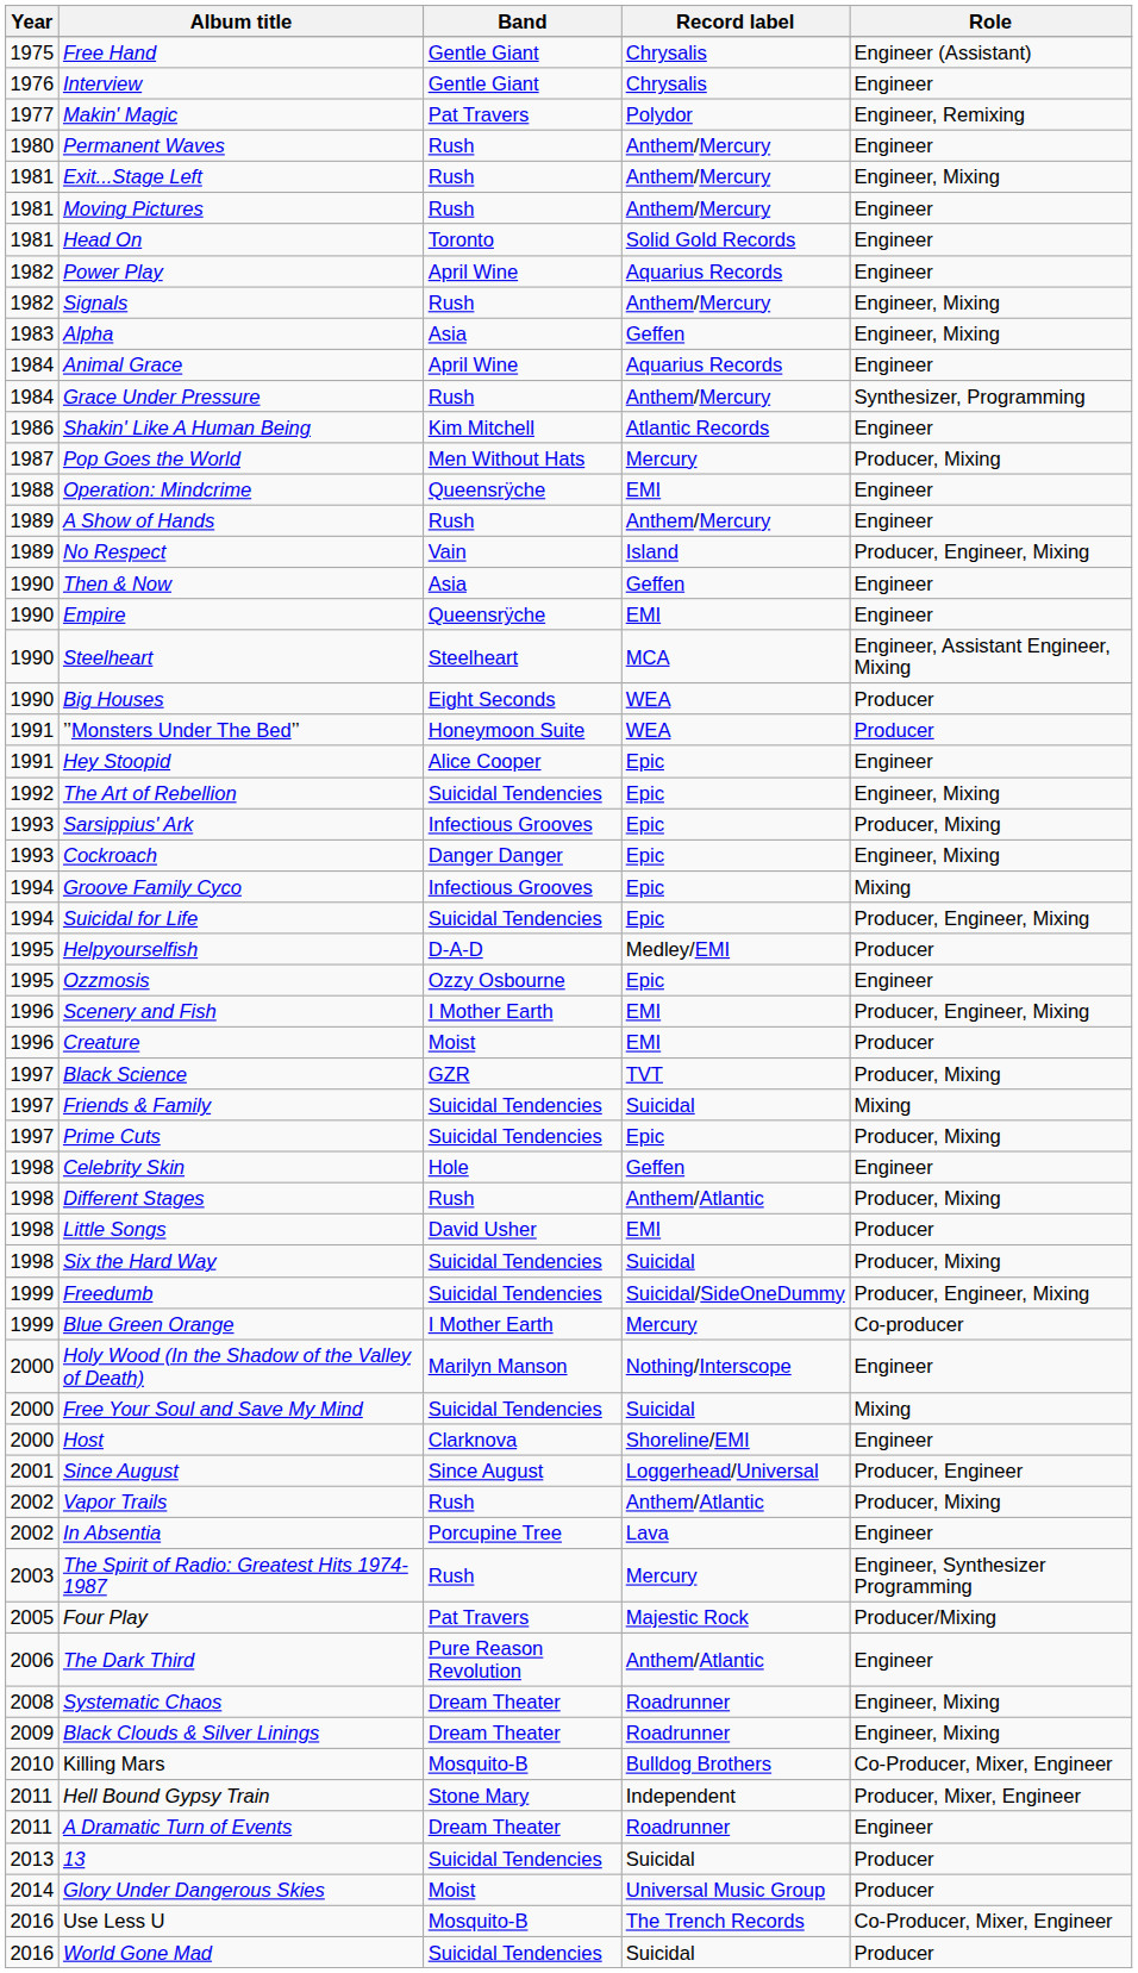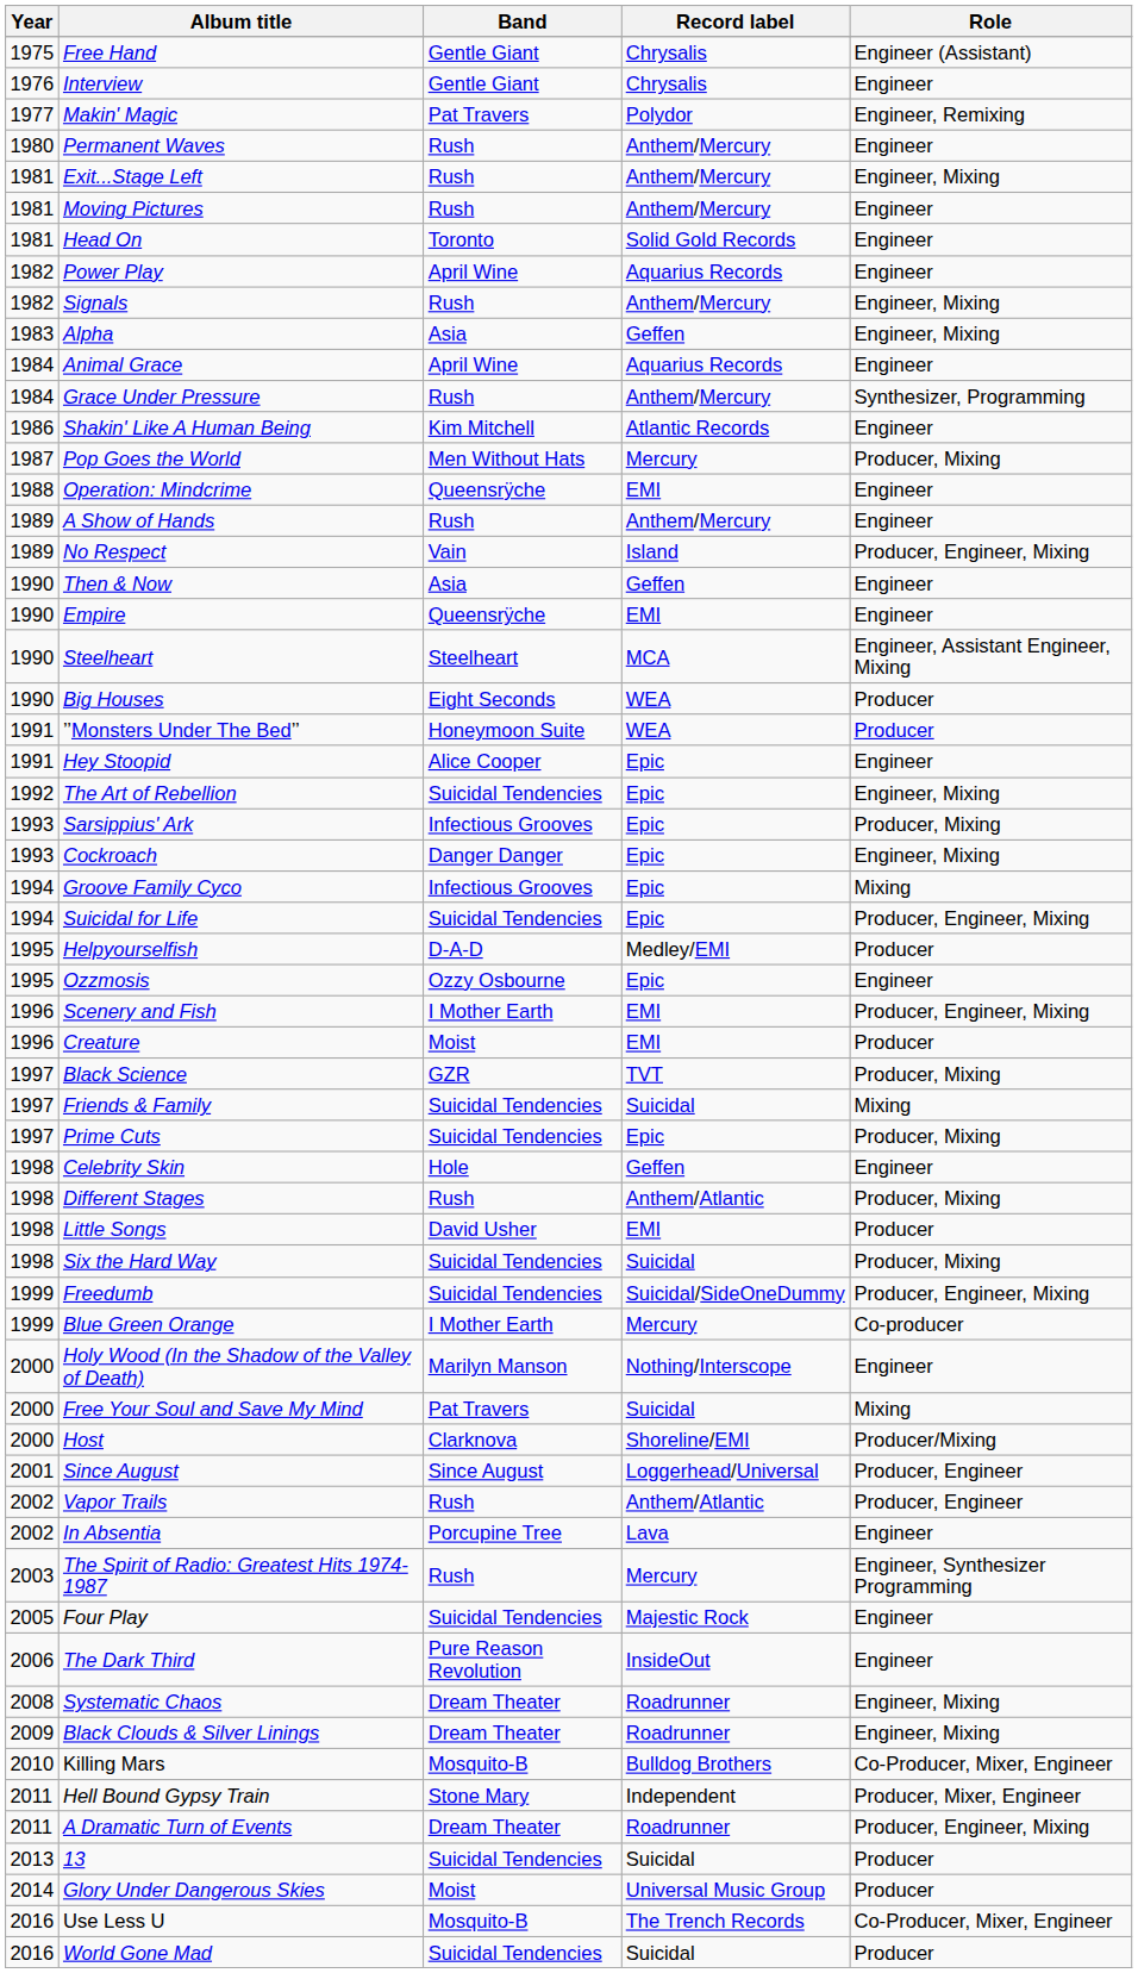 <table class="wikitable" style="font-size: 95%;">
 <tr>
 <th>Year</th>
 <th>Album title</th>
 <th>Band</th>
 <th>Record label</th>
 <th>Role</th>
 </tr>
 <tr>
 </tr>
 <tr>
 <td>1975</td>
 <td><em><a href='#'>Free Hand</a></em></td>
 <td><a href='#'>Gentle Giant</a></td>
 <td><a href='#'>Chrysalis</a></td>
 <td>Engineer (Assistant)</td>
 </tr>
 <tr>
 <td>1976</td>
 <td><em><a href='#'>Interview</a></em></td>
 <td><a href='#'>Gentle Giant</a></td>
 <td><a href='#'>Chrysalis</a></td>
 <td>Engineer</td>
 </tr>
 <tr>
 <td>1977</td>
 <td><em><a href='#'>Makin' Magic</a></em></td>
 <td><a href='#'>Pat Travers</a></td>
 <td><a href='#'>Polydor</a></td>
 <td>Engineer, Remixing</td>
 </tr>
 <tr>
 <td>1980</td>
 <td><em><a href='#'>Permanent Waves</a></em></td>
 <td><a href='#'>Rush</a></td>
 <td><a href='#'>Anthem</a>/<a href='#'>Mercury</a></td>
 <td>Engineer</td>
 </tr>
 <tr>
 <td>1981</td>
 <td><em><a href='#'>Exit...Stage Left</a></em></td>
 <td><a href='#'>Rush</a></td>
 <td><a href='#'>Anthem</a>/<a href='#'>Mercury</a></td>
 <td>Engineer, Mixing</td>
 </tr>
 <tr>
 <td>1981</td>
 <td><em><a href='#'>Moving Pictures</a></em></td>
 <td><a href='#'>Rush</a></td>
 <td><a href='#'>Anthem</a>/<a href='#'>Mercury</a></td>
 <td>Engineer</td>
 </tr>
 <tr>
 <td>1981</td>
 <td><em><a href='#'>Head On</a></em></td>
 <td><a href='#'>Toronto</a></td>
 <td><a href='#'>Solid Gold Records</a></td>
 <td>Engineer</td>
 </tr>
 <tr>
 <td>1982</td>
 <td><em><a href='#'>Power Play</a></em></td>
 <td><a href='#'>April Wine</a></td>
 <td><a href='#'>Aquarius Records</a></td>
 <td>Engineer</td>
 </tr>
 <tr>
 <td>1982</td>
 <td><em><a href='#'>Signals</a></em></td>
 <td><a href='#'>Rush</a></td>
 <td><a href='#'>Anthem</a>/<a href='#'>Mercury</a></td>
 <td>Engineer, Mixing</td>
 </tr>
 <tr>
 <td>1983</td>
 <td><em><a href='#'>Alpha</a></em></td>
 <td><a href='#'>Asia</a></td>
 <td><a href='#'>Geffen</a></td>
 <td>Engineer, Mixing</td>
 </tr>
 <tr>
 <td>1984</td>
 <td><em><a href='#'>Animal Grace</a></em></td>
 <td><a href='#'>April Wine</a></td>
 <td><a href='#'>Aquarius Records</a></td>
 <td>Engineer</td>
 </tr>
 <tr>
 <td>1984</td>
 <td><em><a href='#'>Grace Under Pressure</a></em></td>
 <td><a href='#'>Rush</a></td>
 <td><a href='#'>Anthem</a>/<a href='#'>Mercury</a></td>
 <td>Synthesizer, Programming</td>
 </tr>
 <tr>
 <td>1986</td>
 <td><em><a href='#'>Shakin' Like A Human Being</a></em></td>
 <td><a href='#'>Kim Mitchell</a></td>
 <td><a href='#'>Atlantic Records</a></td>
 <td>Engineer</td>
 </tr>
 <tr>
 <td>1987</td>
 <td><em><a href='#'>Pop Goes the World</a></em></td>
 <td><a href='#'>Men Without Hats</a></td>
 <td><a href='#'>Mercury</a></td>
 <td>Producer, Mixing</td>
 </tr>
 <tr>
 <td>1988</td>
 <td><em><a href='#'>Operation: Mindcrime</a></em></td>
 <td><a href='#'>Queensrÿche</a></td>
 <td><a href='#'>EMI</a></td>
 <td>Engineer</td>
 </tr>
 <tr>
 <td>1989</td>
 <td><em><a href='#'>A Show of Hands</a></em></td>
 <td><a href='#'>Rush</a></td>
 <td><a href='#'>Anthem</a>/<a href='#'>Mercury</a></td>
 <td>Engineer</td>
 </tr>
 <tr>
 <td>1989</td>
 <td><em><a href='#'>No Respect</a></em></td>
 <td><a href='#'>Vain</a></td>
 <td><a href='#'>Island</a></td>
 <td>Producer, Engineer, Mixing</td>
 </tr>
 <tr>
 <td>1990</td>
 <td><em><a href='#'>Then & Now</a></em></td>
 <td><a href='#'>Asia</a></td>
 <td><a href='#'>Geffen</a></td>
 <td>Engineer</td>
 </tr>
 <tr>
 <td>1990</td>
 <td><em><a href='#'>Empire</a></em></td>
 <td><a href='#'>Queensrÿche</a></td>
 <td><a href='#'>EMI</a></td>
 <td>Engineer</td>
 </tr>
 <tr>
 <td>1990</td>
 <td><em><a href='#'>Steelheart</a></em></td>
 <td><a href='#'>Steelheart</a></td>
 <td><a href='#'>MCA</a></td>
 <td>Engineer, Assistant Engineer, Mixing</td>
 </tr>
 <tr>
 <td>1990</td>
 <td><em><a href='#'>Big Houses</a></em></td>
 <td><a href='#'>Eight Seconds</a></td>
 <td><a href='#'>WEA</a></td>
 <td>Producer</td>
 </tr>
 <tr>
 <td>1991</td>
 <td>’’<a href='#'>Monsters Under The Bed</a>’’</td>
 <td><a href='#'>Honeymoon Suite</a></td>
 <td><a href='#'>WEA</a></td>
 <td><a href='#'>Producer</a></td>
 </tr>
 <tr>
 <td>1991</td>
 <td><em><a href='#'>Hey Stoopid</a></em></td>
 <td><a href='#'>Alice Cooper</a></td>
 <td><a href='#'>Epic</a></td>
 <td>Engineer</td>
 </tr>
 <tr>
 <td>1992</td>
 <td><em><a href='#'>The Art of Rebellion</a></em></td>
 <td><a href='#'>Suicidal Tendencies</a></td>
 <td><a href='#'>Epic</a></td>
 <td>Engineer, Mixing</td>
 </tr>
 <tr>
 <td>1993</td>
 <td><em><a href='#'>Sarsippius' Ark</a></em></td>
 <td><a href='#'>Infectious Grooves</a></td>
 <td><a href='#'>Epic</a></td>
 <td>Producer, Mixing</td>
 </tr>
 <tr>
 <td>1993</td>
 <td><em><a href='#'>Cockroach</a></em></td>
 <td><a href='#'>Danger Danger</a></td>
 <td><a href='#'>Epic</a></td>
 <td>Engineer, Mixing</td>
 </tr>
 <tr>
 <td>1994</td>
 <td><em><a href='#'>Groove Family Cyco</a></em></td>
 <td><a href='#'>Infectious Grooves</a></td>
 <td><a href='#'>Epic</a></td>
 <td>Mixing</td>
 </tr>
 <tr>
 <td>1994</td>
 <td><em><a href='#'>Suicidal for Life</a></em></td>
 <td><a href='#'>Suicidal Tendencies</a></td>
 <td><a href='#'>Epic</a></td>
 <td>Producer, Engineer, Mixing</td>
 </tr>
 <tr>
 <td>1995</td>
 <td><em><a href='#'>Helpyourselfish</a></em></td>
 <td><a href='#'>D-A-D</a></td>
 <td>Medley/<a href='#'>EMI</a></td>
 <td>Producer</td>
 </tr>
 <tr>
 <td>1995</td>
 <td><em><a href='#'>Ozzmosis</a></em></td>
 <td><a href='#'>Ozzy Osbourne</a></td>
 <td><a href='#'>Epic</a></td>
 <td>Engineer</td>
 </tr>
 <tr>
 <td>1996</td>
 <td><em><a href='#'>Scenery and Fish</a></em></td>
 <td><a href='#'>I Mother Earth</a></td>
 <td><a href='#'>EMI</a></td>
 <td>Producer, Engineer, Mixing</td>
 </tr>
 <tr>
 <td>1996</td>
 <td><em><a href='#'>Creature</a></em></td>
 <td><a href='#'>Moist</a></td>
 <td><a href='#'>EMI</a></td>
 <td>Producer</td>
 </tr>
 <tr>
 <td>1997</td>
 <td><em><a href='#'>Black Science</a></em></td>
 <td><a href='#'>GZR</a></td>
 <td><a href='#'>TVT</a></td>
 <td>Producer, Mixing</td>
 </tr>
 <tr>
 <td>1997</td>
 <td><em><a href='#'>Friends & Family</a></em></td>
 <td><a href='#'>Suicidal Tendencies</a></td>
 <td><a href='#'>Suicidal</a></td>
 <td>Mixing</td>
 </tr>
 <tr>
 <td>1997</td>
 <td><em><a href='#'>Prime Cuts</a></em></td>
 <td><a href='#'>Suicidal Tendencies</a></td>
 <td><a href='#'>Epic</a></td>
 <td>Producer, Mixing</td>
 </tr>
 <tr>
 <td>1998</td>
 <td><em><a href='#'>Celebrity Skin</a></em></td>
 <td><a href='#'>Hole</a></td>
 <td><a href='#'>Geffen</a></td>
 <td>Engineer</td>
 </tr>
 <tr>
 <td>1998</td>
 <td><em><a href='#'>Different Stages</a></em></td>
 <td><a href='#'>Rush</a></td>
 <td><a href='#'>Anthem</a>/<a href='#'>Atlantic</a></td>
 <td>Producer, Mixing</td>
 </tr>
 <tr>
 <td>1998</td>
 <td><em><a href='#'>Little Songs</a></em></td>
 <td><a href='#'>David Usher</a></td>
 <td><a href='#'>EMI</a></td>
 <td>Producer</td>
 </tr>
 <tr>
 <td>1998</td>
 <td><em><a href='#'>Six the Hard Way</a></em></td>
 <td><a href='#'>Suicidal Tendencies</a></td>
 <td><a href='#'>Suicidal</a></td>
 <td>Producer, Mixing</td>
 </tr>
 <tr>
 <td>1999</td>
 <td><em><a href='#'>Freedumb</a></em></td>
 <td><a href='#'>Suicidal Tendencies</a></td>
 <td><a href='#'>Suicidal</a>/<a href='#'>SideOneDummy</a></td>
 <td>Producer, Engineer, Mixing</td>
 </tr>
 <tr>
 <td>1999</td>
 <td><em><a href='#'>Blue Green Orange</a></em></td>
 <td><a href='#'>I Mother Earth</a></td>
 <td><a href='#'>Mercury</a></td>
 <td>Co-producer</td>
 </tr>
 <tr>
 <td>2000</td>
 <td><em><a href='#'>Holy Wood (In the Shadow of the Valley of Death)</a></em></td>
 <td><a href='#'>Marilyn Manson</a></td>
 <td><a href='#'>Nothing</a>/<a href='#'>Interscope</a></td>
 <td>Engineer</td>
 </tr>
 <tr>
 <td>2000</td>
 <td><em><a href='#'>Free Your Soul and Save My Mind</a></em></td>
-<td><a href='#'>Suicidal Tendencies</a></td>
+<td><a href='#'>Pat Travers</a></td>
 <td><a href='#'>Suicidal</a></td>
 <td>Mixing</td>
 </tr>
 <tr>
 <td>2000</td>
 <td><em><a href='#'>Host</a></em></td>
 <td><a href='#'>Clarknova</a></td>
 <td><a href='#'>Shoreline</a>/<a href='#'>EMI</a></td>
-<td>Engineer</td>
+<td>Producer/Mixing</td>
 </tr>
 <tr>
 <td>2001</td>
 <td><em><a href='#'>Since August</a></em></td>
 <td><a href='#'>Since August</a></td>
 <td><a href='#'>Loggerhead</a>/<a href='#'>Universal</a></td>
 <td>Producer, Engineer</td>
 </tr>
 <tr>
 <td>2002</td>
 <td><em><a href='#'>Vapor Trails</a></em></td>
 <td><a href='#'>Rush</a></td>
 <td><a href='#'>Anthem</a>/<a href='#'>Atlantic</a></td>
-<td>Producer, Mixing</td>
+<td>Producer, Engineer</td>
 </tr>
 <tr>
 <td>2002</td>
 <td><em><a href='#'>In Absentia</a></em></td>
 <td><a href='#'>Porcupine Tree</a></td>
 <td><a href='#'>Lava</a></td>
 <td>Engineer</td>
 </tr>
 <tr>
 <td>2003</td>
 <td><em><a href='#'>The Spirit of Radio: Greatest Hits 1974-1987</a></em></td>
 <td><a href='#'>Rush</a></td>
 <td><a href='#'>Mercury</a></td>
 <td>Engineer, Synthesizer Programming</td>
 </tr>
 <tr>
 <td>2005</td>
 <td><em>Four Play</em></td>
-<td><a href='#'>Pat Travers</a></td>
+<td><a href='#'>Suicidal Tendencies</a></td>
 <td><a href='#'>Majestic Rock</a></td>
-<td>Producer/Mixing</td>
+<td>Engineer</td>
 </tr>
 <tr>
 <td>2006</td>
 <td><em><a href='#'>The Dark Third</a></em></td>
 <td><a href='#'>Pure Reason Revolution</a></td>
-<td><a href='#'>Anthem</a>/<a href='#'>Atlantic</a></td>
+<td><a href='#'>InsideOut</a></td>
 <td>Engineer</td>
 </tr>
 <tr>
 <td>2008</td>
 <td><em><a href='#'>Systematic Chaos</a></em></td>
 <td><a href='#'>Dream Theater</a></td>
 <td><a href='#'>Roadrunner</a></td>
 <td>Engineer, Mixing</td>
 </tr>
 <tr>
 <td>2009</td>
 <td><em><a href='#'>Black Clouds & Silver Linings</a></em></td>
 <td><a href='#'>Dream Theater</a></td>
 <td><a href='#'>Roadrunner</a></td>
 <td>Engineer, Mixing</td>
 </tr>
 <tr>
 <td>2010</td>
 <td>Killing Mars</td>
 <td><a href='#'>Mosquito-B</a></td>
 <td><a href='#'>Bulldog Brothers</a></td>
 <td>Co-Producer, Mixer, Engineer</td>
 </tr>
 <tr>
 <td>2011</td>
 <td><em>Hell Bound Gypsy Train</em></td>
 <td><a href='#'>Stone Mary</a></td>
 <td>Independent</td>
 <td>Producer, Mixer, Engineer</td>
 </tr>
 <tr>
 <td>2011</td>
 <td><em><a href='#'>A Dramatic Turn of Events</a></em></td>
 <td><a href='#'>Dream Theater</a></td>
 <td><a href='#'>Roadrunner</a></td>
-<td>Engineer</td>
+<td>Producer, Engineer, Mixing</td>
 </tr>
 <tr>
 <td>2013</td>
 <td><em><a href='#'>13</a></em></td>
 <td><a href='#'>Suicidal Tendencies</a></td>
 <td>Suicidal</td>
 <td>Producer</td>
 </tr>
 <tr>
 <td>2014</td>
 <td><em><a href='#'>Glory Under Dangerous Skies</a></em></td>
 <td><a href='#'>Moist</a></td>
 <td><a href='#'>Universal Music Group</a></td>
 <td>Producer</td>
 </tr>
 <tr>
 <td>2016</td>
 <td>Use Less U</td>
 <td><a href='#'>Mosquito-B</a></td>
 <td><a href='#'>The Trench Records</a></td>
 <td>Co-Producer, Mixer, Engineer</td>
 </tr>
 <tr>
 <td>2016</td>
 <td><em><a href='#'>World Gone Mad</a></em></td>
 <td><a href='#'>Suicidal Tendencies</a></td>
 <td>Suicidal</td>
 <td>Producer</td>
 </tr>
 <tr>
 </tr>
 </table>
